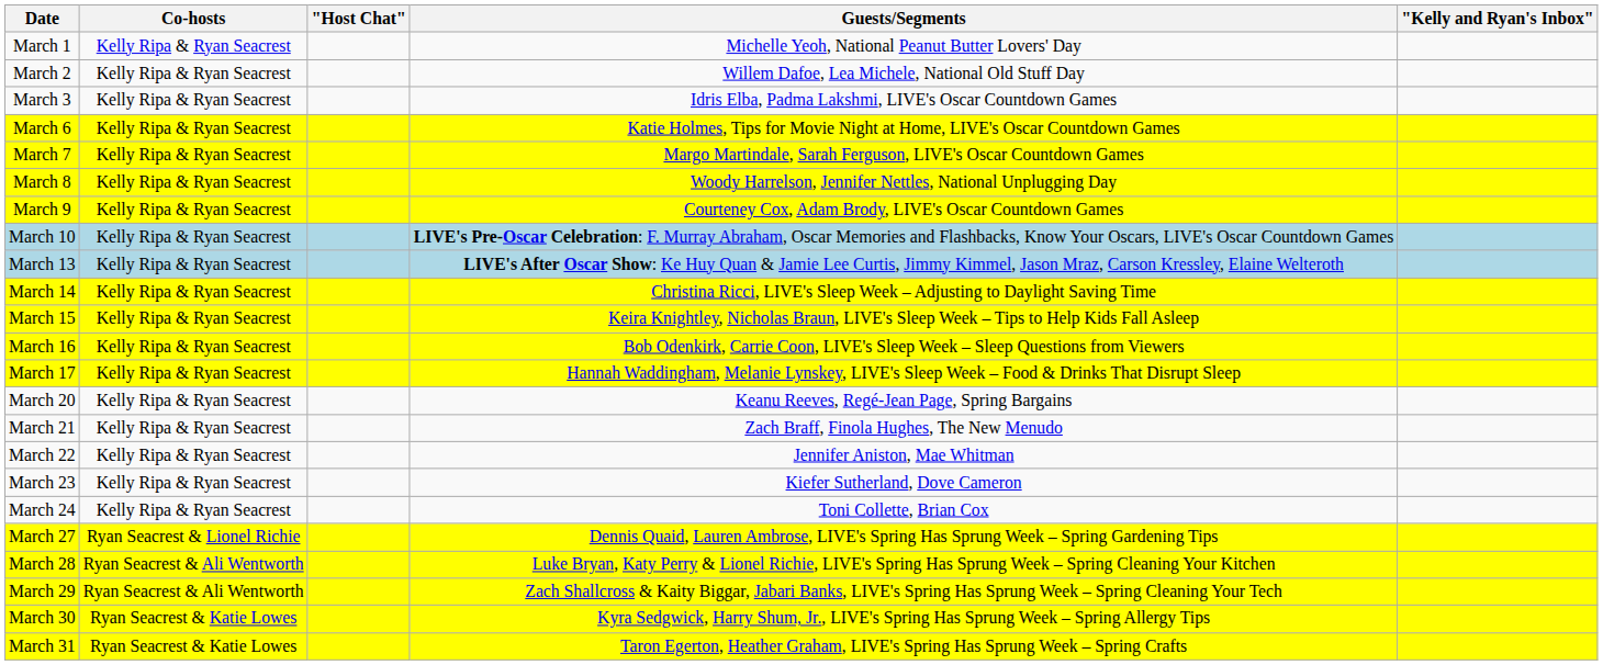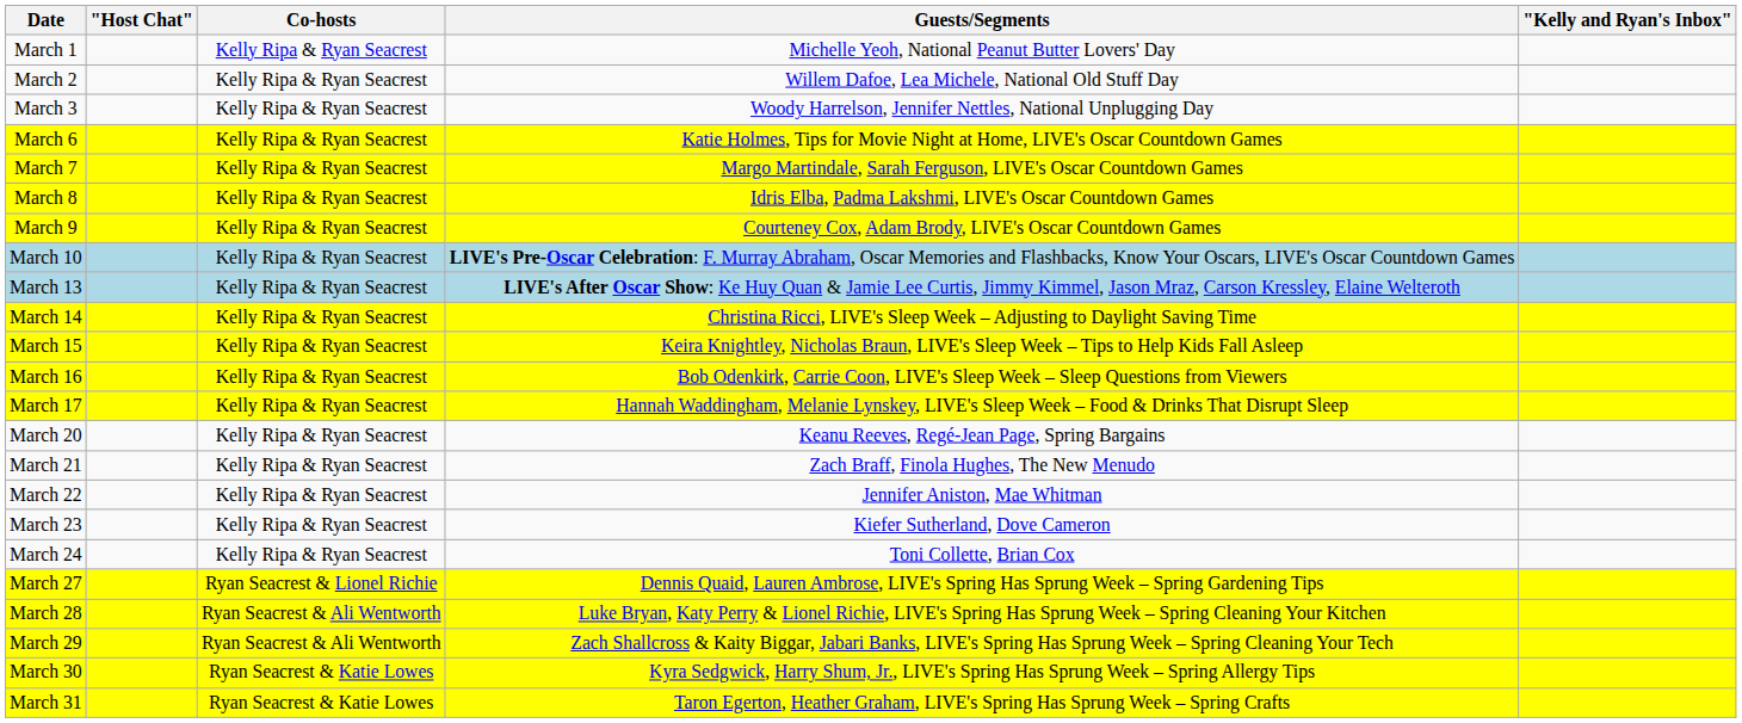 <table class="wikitable sortable" style="text-align:center;">
 <tr>
 <th>Date</th>
+<th>"Host Chat"</th>
 <th>Co-hosts</th>
-<th>"Host Chat"</th>
 <th>Guests/Segments</th>
 <th>"Kelly and Ryan's Inbox"</th>
 </tr>
 <tr>
 <td>March 1</td>
+<td></td>
 <td><a href='#'>Kelly Ripa</a> & <a href='#'>Ryan Seacrest</a></td>
-<td></td>
 <td><a href='#'>Michelle Yeoh</a>, National <a href='#'>Peanut Butter</a> Lovers' Day</td>
 <td></td>
 </tr>
 <tr>
 <td>March 2</td>
+<td></td>
 <td>Kelly Ripa & Ryan Seacrest</td>
-<td></td>
 <td><a href='#'>Willem Dafoe</a>, <a href='#'>Lea Michele</a>, National Old Stuff Day</td>
 <td></td>
 </tr>
 <tr>
 <td>March 3</td>
+<td></td>
 <td>Kelly Ripa & Ryan Seacrest</td>
-<td></td>
-<td><a href='#'>Idris Elba</a>, <a href='#'>Padma Lakshmi</a>, LIVE's Oscar Countdown Games</td>
+<td><a href='#'>Woody Harrelson</a>, <a href='#'>Jennifer Nettles</a>, National Unplugging Day</td>
 <td></td>
 </tr>
 <tr style="background:yellow;">
 <td>March 6</td>
+<td></td>
 <td>Kelly Ripa & Ryan Seacrest</td>
-<td></td>
 <td><a href='#'>Katie Holmes</a>, Tips for Movie Night at Home, LIVE's Oscar Countdown Games</td>
 <td></td>
 </tr>
 <tr style="background:yellow;">
 <td>March 7</td>
+<td></td>
 <td>Kelly Ripa & Ryan Seacrest</td>
-<td></td>
 <td><a href='#'>Margo Martindale</a>, <a href='#'>Sarah Ferguson</a>, LIVE's Oscar Countdown Games</td>
 <td></td>
 </tr>
 <tr style="background:yellow;">
 <td>March 8</td>
+<td></td>
 <td>Kelly Ripa & Ryan Seacrest</td>
-<td></td>
-<td><a href='#'>Woody Harrelson</a>, <a href='#'>Jennifer Nettles</a>, National Unplugging Day</td>
+<td><a href='#'>Idris Elba</a>, <a href='#'>Padma Lakshmi</a>, LIVE's Oscar Countdown Games</td>
 <td></td>
 </tr>
 <tr style="background:yellow;">
 <td>March 9</td>
+<td></td>
 <td>Kelly Ripa & Ryan Seacrest</td>
-<td></td>
 <td><a href='#'>Courteney Cox</a>, <a href='#'>Adam Brody</a>, LIVE's Oscar Countdown Games</td>
 <td></td>
 </tr>
 <tr style="background:lightblue;">
 <td>March 10</td>
+<td></td>
 <td>Kelly Ripa & Ryan Seacrest</td>
-<td></td>
 <td><strong>LIVE's Pre-<a href='#'>Oscar</a> Celebration</strong>: <a href='#'>F. Murray Abraham</a>, Oscar Memories and Flashbacks, Know Your Oscars, LIVE's Oscar Countdown Games</td>
 <td></td>
 </tr>
 <tr style="background:lightblue;">
 <td>March 13</td>
+<td></td>
 <td>Kelly Ripa & Ryan Seacrest</td>
-<td></td>
 <td><strong>LIVE's After <a href='#'>Oscar</a> Show</strong>: <a href='#'>Ke Huy Quan</a> & <a href='#'>Jamie Lee Curtis</a>, <a href='#'>Jimmy Kimmel</a>, <a href='#'>Jason Mraz</a>, <a href='#'>Carson Kressley</a>, <a href='#'>Elaine Welteroth</a></td>
 <td></td>
 </tr>
 <tr style="background:yellow;">
 <td>March 14</td>
+<td></td>
 <td>Kelly Ripa & Ryan Seacrest</td>
-<td></td>
 <td><a href='#'>Christina Ricci</a>, LIVE's Sleep Week – Adjusting to Daylight Saving Time</td>
 <td></td>
 </tr>
 <tr style="background:yellow;">
 <td>March 15</td>
+<td></td>
 <td>Kelly Ripa & Ryan Seacrest</td>
-<td></td>
 <td><a href='#'>Keira Knightley</a>, <a href='#'>Nicholas Braun</a>, LIVE's Sleep Week – Tips to Help Kids Fall Asleep</td>
 <td></td>
 </tr>
 <tr style="background:yellow;">
 <td>March 16</td>
+<td></td>
 <td>Kelly Ripa & Ryan Seacrest</td>
-<td></td>
 <td><a href='#'>Bob Odenkirk</a>, <a href='#'>Carrie Coon</a>, LIVE's Sleep Week – Sleep Questions from Viewers</td>
 <td></td>
 </tr>
 <tr style="background:yellow;">
 <td>March 17</td>
+<td></td>
 <td>Kelly Ripa & Ryan Seacrest</td>
-<td></td>
 <td><a href='#'>Hannah Waddingham</a>, <a href='#'>Melanie Lynskey</a>, LIVE's Sleep Week – Food & Drinks That Disrupt Sleep</td>
 <td></td>
 </tr>
 <tr>
 <td>March 20</td>
+<td></td>
 <td>Kelly Ripa & Ryan Seacrest</td>
-<td></td>
 <td><a href='#'>Keanu Reeves</a>, <a href='#'>Regé-Jean Page</a>, Spring Bargains</td>
 <td></td>
 </tr>
 <tr>
 <td>March 21</td>
+<td></td>
 <td>Kelly Ripa & Ryan Seacrest</td>
-<td></td>
 <td><a href='#'>Zach Braff</a>, <a href='#'>Finola Hughes</a>, The New <a href='#'>Menudo</a></td>
 <td></td>
 </tr>
 <tr>
 <td>March 22</td>
+<td></td>
 <td>Kelly Ripa & Ryan Seacrest</td>
-<td></td>
 <td><a href='#'>Jennifer Aniston</a>, <a href='#'>Mae Whitman</a></td>
 <td></td>
 </tr>
 <tr>
 <td>March 23</td>
+<td></td>
 <td>Kelly Ripa & Ryan Seacrest</td>
-<td></td>
 <td><a href='#'>Kiefer Sutherland</a>, <a href='#'>Dove Cameron</a></td>
 <td></td>
 </tr>
 <tr>
 <td>March 24</td>
+<td></td>
 <td>Kelly Ripa & Ryan Seacrest</td>
-<td></td>
 <td><a href='#'>Toni Collette</a>, <a href='#'>Brian Cox</a></td>
 <td></td>
 </tr>
 <tr style="background:yellow;">
 <td>March 27</td>
+<td></td>
 <td>Ryan Seacrest & <a href='#'>Lionel Richie</a></td>
-<td></td>
 <td><a href='#'>Dennis Quaid</a>, <a href='#'>Lauren Ambrose</a>, LIVE's Spring Has Sprung Week – Spring Gardening Tips</td>
 <td></td>
 </tr>
 <tr style="background:yellow;">
 <td>March 28</td>
+<td></td>
 <td>Ryan Seacrest & <a href='#'>Ali Wentworth</a></td>
-<td></td>
 <td><a href='#'>Luke Bryan</a>, <a href='#'>Katy Perry</a> & <a href='#'>Lionel Richie</a>, LIVE's Spring Has Sprung Week – Spring Cleaning Your Kitchen</td>
 <td></td>
 </tr>
 <tr style="background:yellow;">
 <td>March 29</td>
+<td></td>
 <td>Ryan Seacrest & Ali Wentworth</td>
-<td></td>
 <td><a href='#'>Zach Shallcross</a> & Kaity Biggar, <a href='#'>Jabari Banks</a>, LIVE's Spring Has Sprung Week – Spring Cleaning Your Tech</td>
 <td></td>
 </tr>
 <tr style="background:yellow;">
 <td>March 30</td>
+<td></td>
 <td>Ryan Seacrest & <a href='#'>Katie Lowes</a></td>
-<td></td>
 <td><a href='#'>Kyra Sedgwick</a>, <a href='#'>Harry Shum, Jr.</a>, LIVE's Spring Has Sprung Week – Spring Allergy Tips</td>
 <td></td>
 </tr>
 <tr style="background:yellow;">
 <td>March 31</td>
+<td></td>
 <td>Ryan Seacrest & Katie Lowes</td>
-<td></td>
 <td><a href='#'>Taron Egerton</a>, <a href='#'>Heather Graham</a>, LIVE's Spring Has Sprung Week – Spring Crafts</td>
 <td></td>
 </tr>
 </table>
